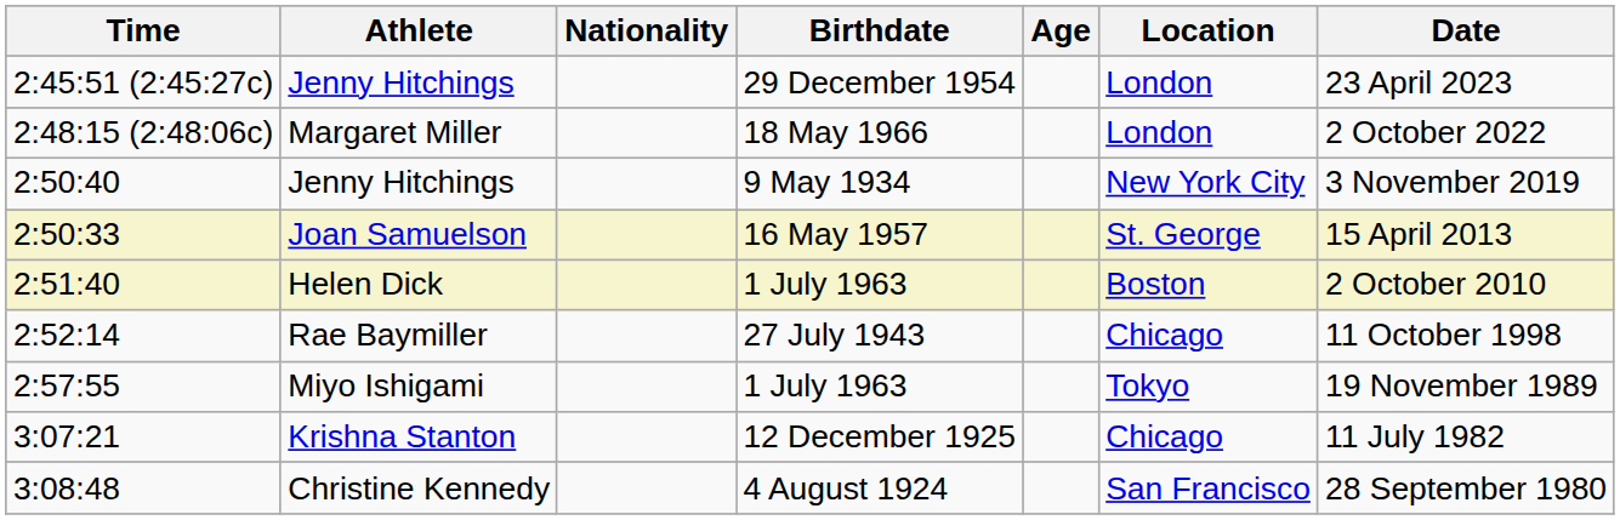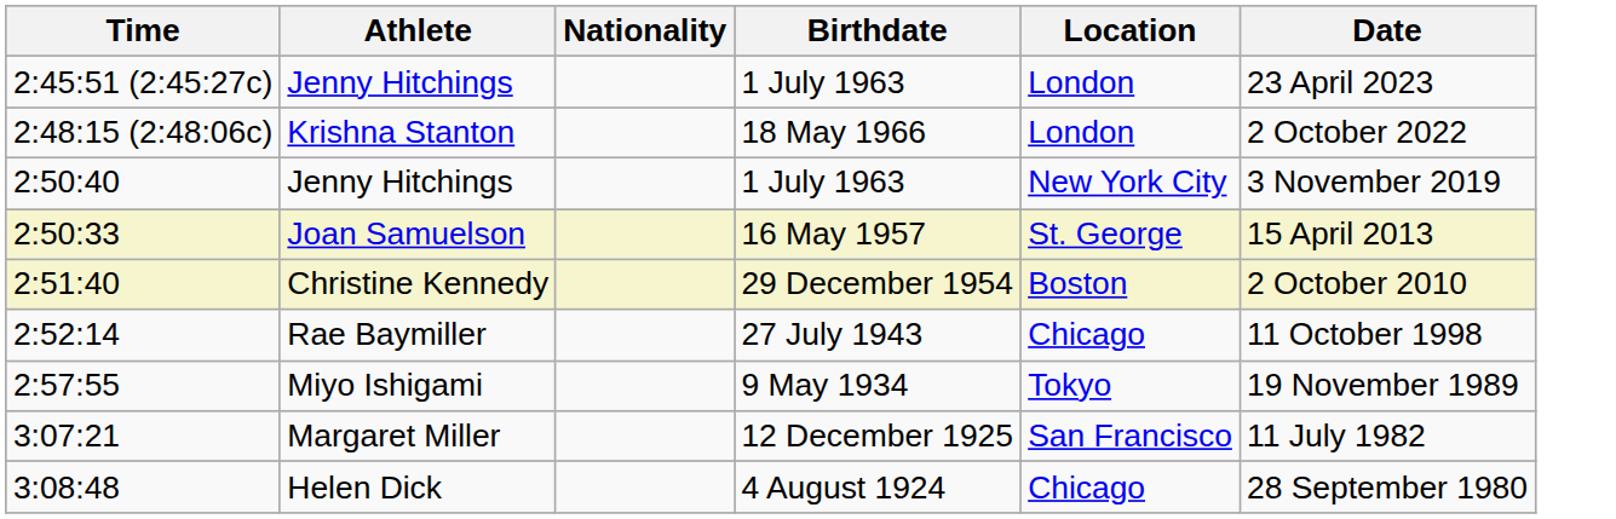 <table class="wikitable">
 <tr>
 <th>Time</th>
 <th>Athlete</th>
 <th>Nationality</th>
 <th>Birthdate</th>
-<th>Age</th>
 <th>Location</th>
 <th>Date</th>
 </tr>
 <tr>
 <td>2:45:51 (2:45:27c)</td>
 <td><a href='#'>Jenny Hitchings</a></td>
 <td></td>
-<td>29 December 1954</td>
-<td></td>
+<td>1 July 1963</td>
 <td><a href='#'>London</a></td>
 <td>23 April 2023</td>
 </tr>
 <tr>
 <td>2:48:15 (2:48:06c)</td>
-<td>Margaret Miller</td>
+<td><a href='#'>Krishna Stanton</a></td>
 <td></td>
 <td>18 May 1966</td>
-<td></td>
 <td><a href='#'>London</a></td>
 <td>2 October 2022</td>
 </tr>
 <tr>
 <td>2:50:40</td>
 <td>Jenny Hitchings</td>
 <td></td>
-<td>9 May 1934</td>
-<td></td>
+<td>1 July 1963</td>
 <td><a href='#'>New York City</a></td>
 <td>3 November 2019</td>
 </tr>
 <tr style="background:#f6f5ce;">
 <td>2:50:33 </td>
 <td><a href='#'>Joan Samuelson</a></td>
 <td></td>
 <td>16 May 1957</td>
-<td></td>
 <td><a href='#'>St. George</a></td>
 <td>15 April 2013</td>
 </tr>
 <tr style="background:#f6f5ce;">
 <td>2:51:40 </td>
-<td>Helen Dick</td>
+<td>Christine Kennedy</td>
 <td></td>
-<td>1 July 1963</td>
-<td></td>
+<td>29 December 1954</td>
 <td><a href='#'>Boston</a></td>
 <td>2 October 2010</td>
 </tr>
 <tr>
 <td>2:52:14</td>
 <td>Rae Baymiller</td>
 <td></td>
 <td>27 July 1943</td>
-<td></td>
 <td><a href='#'>Chicago</a></td>
 <td>11 October 1998</td>
 </tr>
 <tr>
 <td>2:57:55</td>
 <td>Miyo Ishigami</td>
 <td></td>
-<td>1 July 1963</td>
-<td></td>
+<td>9 May 1934</td>
 <td><a href='#'>Tokyo</a></td>
 <td>19 November 1989</td>
 </tr>
 <tr>
 <td>3:07:21</td>
-<td><a href='#'>Krishna Stanton</a></td>
+<td>Margaret Miller</td>
 <td></td>
 <td>12 December 1925</td>
-<td></td>
-<td><a href='#'>Chicago</a></td>
+<td><a href='#'>San Francisco</a></td>
 <td>11 July 1982</td>
 </tr>
 <tr>
 <td>3:08:48</td>
-<td>Christine Kennedy</td>
+<td>Helen Dick</td>
 <td></td>
 <td>4 August 1924</td>
-<td></td>
-<td><a href='#'>San Francisco</a></td>
+<td><a href='#'>Chicago</a></td>
 <td>28 September 1980</td>
 </tr>
 </table>
